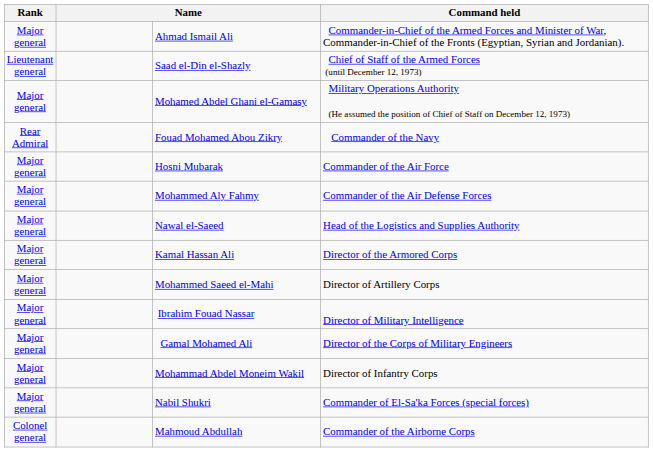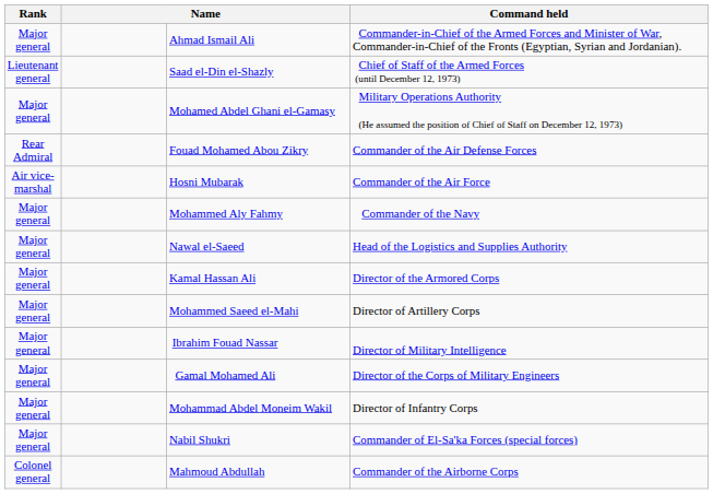 <table class="wikitable" style="width:75%;">
 <tr>
 <th style="width:5%;">Rank</th>
 <th colspan=2>Name</th>
 <th>Command held</th>
 </tr>
 <tr>
 <td style="text-align:center;"> <a href='#'>Major general</a></td>
 <td> </td>
 <td><a href='#'>Ahmad Ismail Ali</a></td>
 <td>  <a href='#'>Commander-in-Chief of the Armed Forces and Minister of War</a>,<br>Commander-in-Chief of the Fronts (Egyptian, Syrian and Jordanian).</td>
 </tr>
 <tr>
 <td style="text-align:center;"> <a href='#'>Lieutenant general</a></td>
 <td> </td>
 <td><a href='#'>Saad el-Din el-Shazly</a></td>
 <td>  <a href='#'>Chief of Staff of the Armed Forces</a><br><small> (until December 12, 1973)</small></td>
 </tr>
 <tr>
 <td style="text-align:center;"> <a href='#'>Major general</a></td>
 <td> </td>
 <td><a href='#'>Mohamed Abdel Ghani el-Gamasy</a></td>
 <td>  <a href='#'>Military Operations Authority</a><br><br>  <small>(He assumed the position of Chief of Staff on December 12, 1973)</small></td>
 </tr>
 <tr>
 <td style="text-align:center;"><div><a href='#'>Rear Admiral</a></div></td>
 <td> </td>
 <td><a href='#'>Fouad Mohamed Abou Zikry</a></td>
-<td>   <a href='#'>Commander of the Navy</a> </td>
+<td><a href='#'>Commander of the Air Defense Forces</a><br></td>
 </tr>
 <tr>
-<td style="text-align:center;"> <a href='#'>Major general</a></td>
+<td style="text-align:center;"><div><a href='#'>Air vice-marshal</a></div></td>
 <td> </td>
 <td><a href='#'>Hosni Mubarak</a></td>
 <td><a href='#'>Commander of the Air Force</a> </td>
 </tr>
 <tr>
 <td style="text-align:center;"> <a href='#'>Major general</a></td>
 <td> </td>
 <td><a href='#'>Mohammed Aly Fahmy</a></td>
-<td><a href='#'>Commander of the Air Defense Forces</a><br></td>
+<td>   <a href='#'>Commander of the Navy</a> </td>
 </tr>
 <tr>
 <td style="text-align:center;"> <a href='#'>Major general</a></td>
 <td> </td>
 <td><a href='#'>Nawal el-Saeed</a></td>
 <td><a href='#'>Head of the Logistics and Supplies Authority</a></td>
 </tr>
 <tr>
 <td style="text-align:center;"> <a href='#'>Major general</a></td>
 <td> </td>
 <td><a href='#'>Kamal Hassan Ali</a></td>
 <td><a href='#'>Director of the Armored Corps</a></td>
 </tr>
 <tr>
 <td style="text-align:center;"> <a href='#'>Major general</a></td>
 <td> </td>
 <td><a href='#'>Mohammed Saeed el-Mahi</a></td>
 <td>Director of Artillery Corps</td>
 </tr>
 <tr>
 <td style="text-align:center;"> <a href='#'>Major general</a></td>
 <td></td>
 <td> <a href='#'>Ibrahim Fouad Nassar</a></td>
 <td><br><a href='#'>Director of Military Intelligence</a></td>
 </tr>
 <tr>
 <td style="text-align:center;"> <a href='#'>Major general</a></td>
 <td> </td>
 <td>  <a href='#'>Gamal Mohamed Ali</a></td>
 <td><a href='#'>Director of the Corps of Military Engineers</a><br></td>
 </tr>
 <tr>
 <td style="text-align:center;"> <a href='#'>Major general</a></td>
 <td> </td>
 <td><a href='#'>Mohammad Abdel Moneim Wakil</a></td>
 <td>Director of Infantry Corps</td>
 </tr>
 <tr>
 <td style="text-align:center;"> <a href='#'>Major general</a></td>
 <td> </td>
 <td><a href='#'>Nabil Shukri</a></td>
 <td><a href='#'>Commander of El-Sa'ka Forces (special forces)</a></td>
 </tr>
 <tr>
 <td style="text-align:center;"> <a href='#'>Colonel general</a></td>
 <td style="width:15%"> </td>
 <td><a href='#'>Mahmoud Abdullah</a></td>
 <td><a href='#'>Commander of the Airborne Corps</a></td>
 </tr>
 </table>
